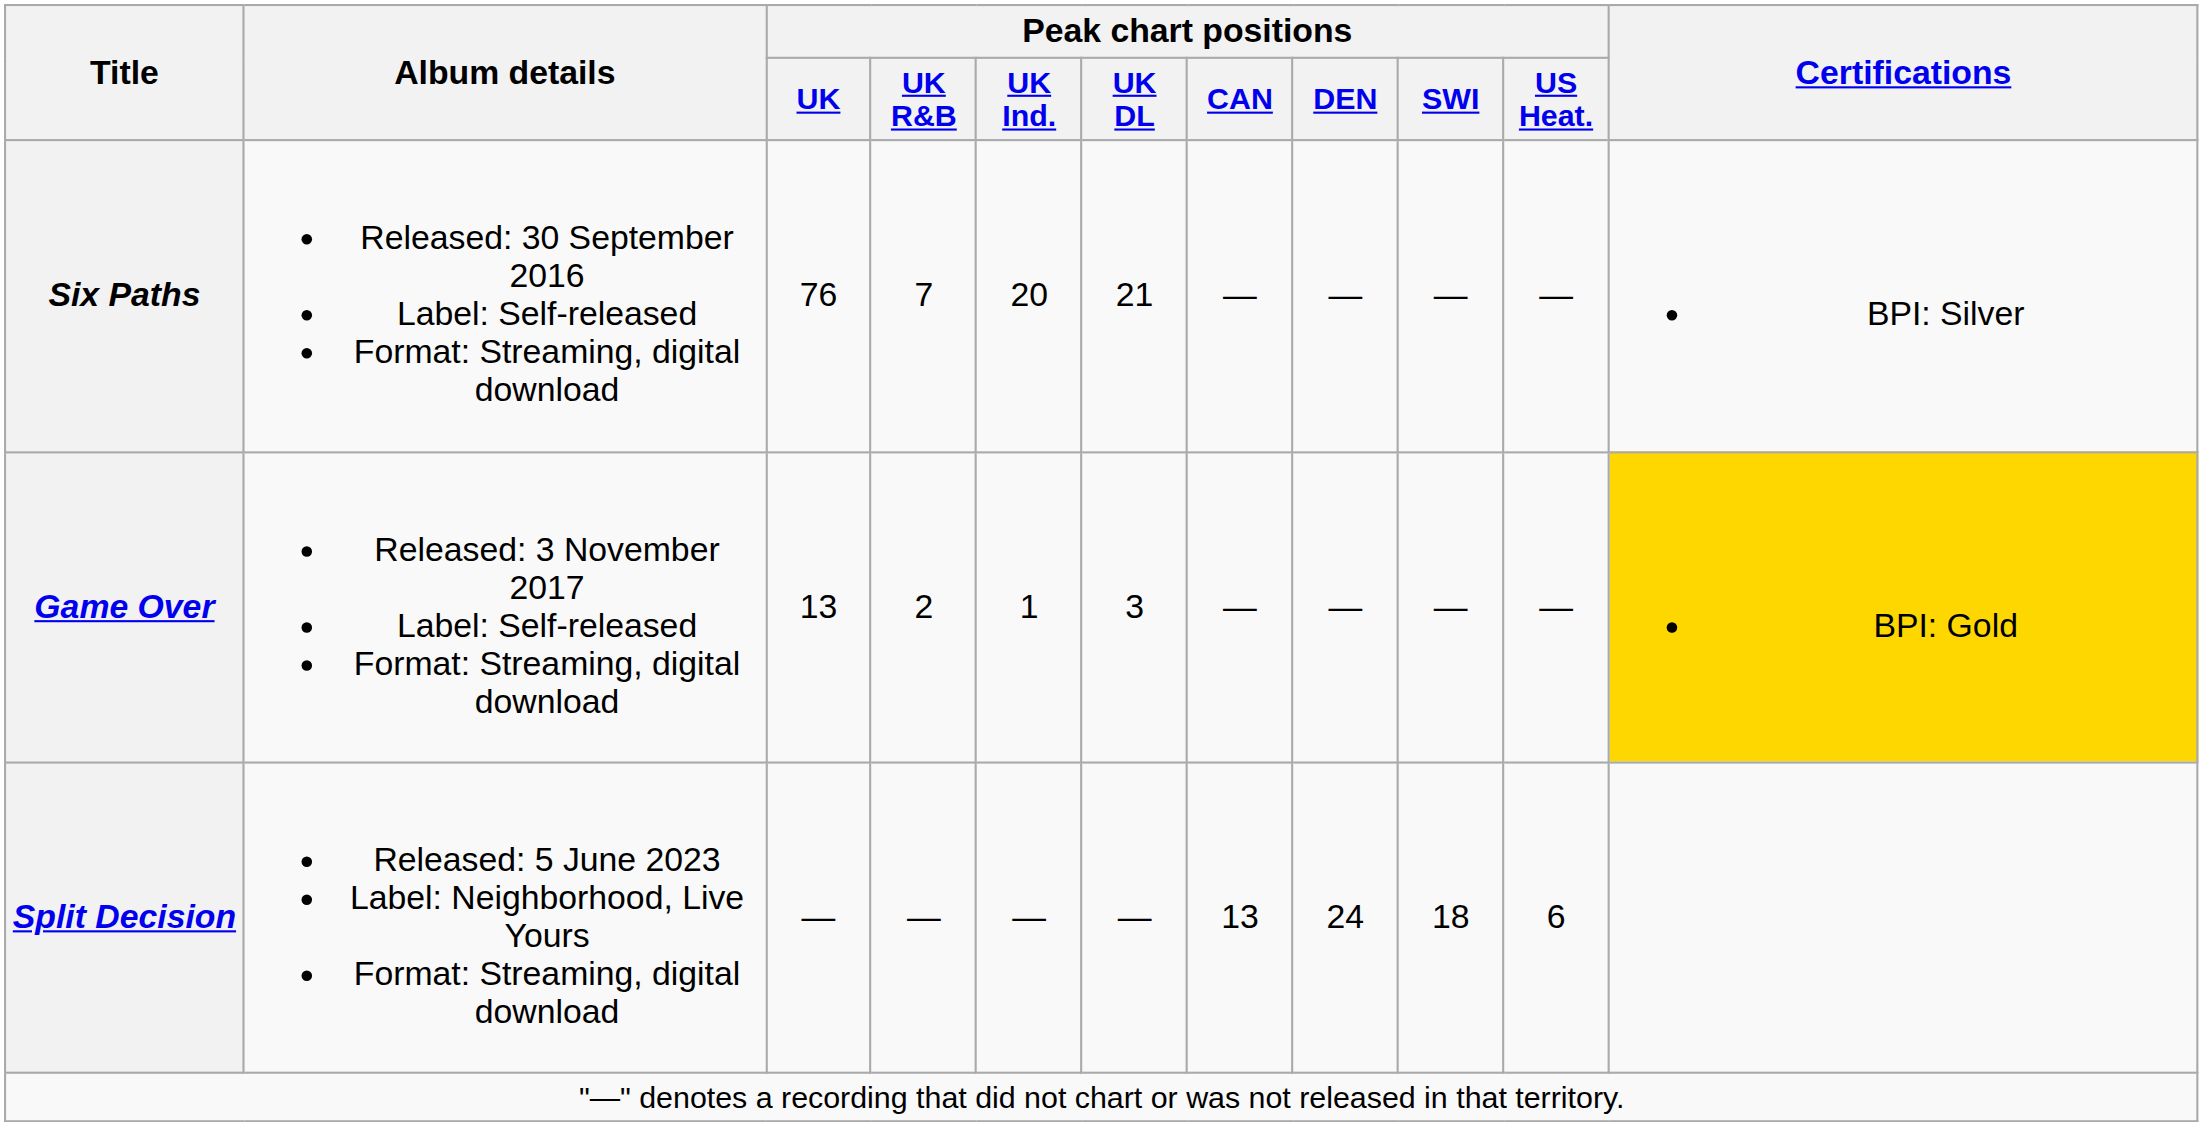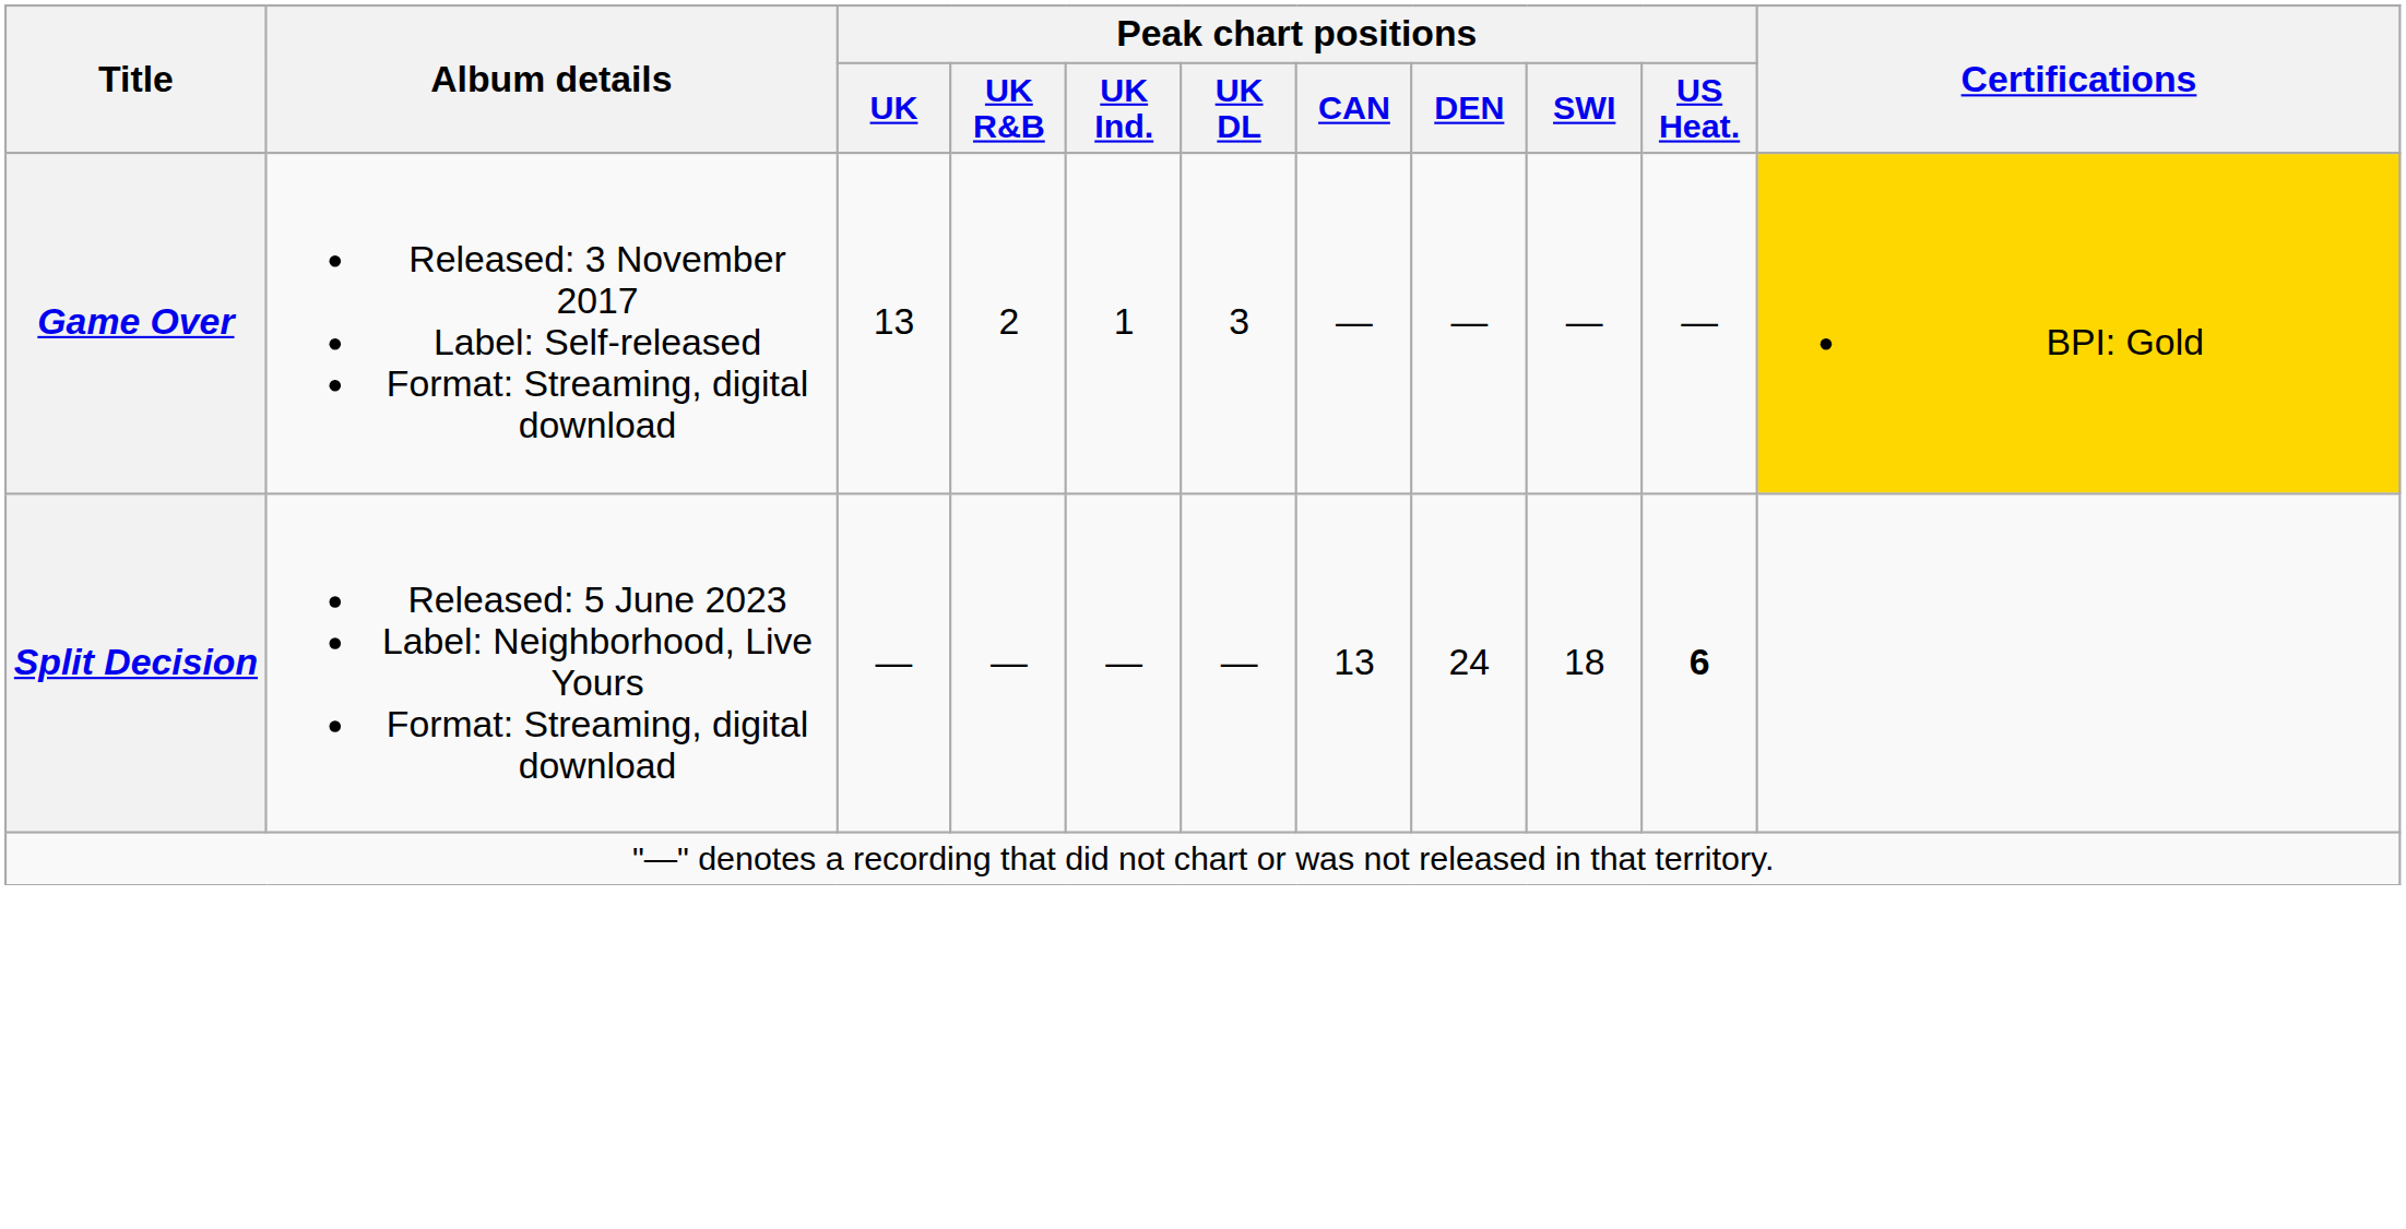 <table class="wikitable plainrowheaders" style="text-align:center;" border="1">
 <tr>
 <th scope="col" rowspan="2">Title</th>
 <th scope="col" rowspan="2" style="width:15em;">Album details</th>
 <th scope="col" colspan="8">Peak chart positions</th>
 <th scope="col" rowspan="2" style="width:17em;"><a href='#'>Certifications</a></th>
 </tr>
 <tr>
 <th scope="col" style="width:3em;font-size:90%;"><a href='#'>UK</a><br></th>
 <th scope="col" style="width:3em;font-size:90%;"><a href='#'>UK<br>R&B</a></th>
 <th scope="col" style="width:3em;font-size:90%;"><a href='#'>UK<br>Ind.</a></th>
 <th scope="col" style="width:3em;font-size:90%;"><a href='#'>UK<br>DL</a></th>
 <th scope="col" style="width:3em;font-size:90%;"><a href='#'>CAN</a><br></th>
 <th scope="col" style="width:3em;font-size:90%;"><a href='#'>DEN</a><br></th>
 <th scope="col" style="width:3em;font-size:90%;"><a href='#'>SWI</a><br></th>
 <th scope="col" style="width:3em;font-size:90%;"><a href='#'>US<br>Heat.</a><br></th>
-</tr>
-<tr>
-<th scope="row"><em>Six Paths</em></th>
-<td><br><ul><li>Released: 30 September 2016</li><li>Label: Self-released</li><li>Format: Streaming, digital download</li></ul></td>
-<td>76</td>
-<td>7</td>
-<td>20</td>
-<td>21</td>
-<td>—</td>
-<td>—</td>
-<td>—</td>
-<td>—</td>
-<td><br><ul><li>BPI: Silver</li></ul></td>
 </tr>
 <tr>
 <th scope="row"><em><a href='#'>Game Over</a></em></th>
 <td><br><ul><li>Released: 3 November 2017</li><li>Label: Self-released</li><li>Format: Streaming, digital download</li></ul></td>
 <td>13</td>
 <td>2</td>
 <td>1</td>
 <td>3</td>
 <td>—</td>
 <td>—</td>
 <td>—</td>
 <td>—</td>
 <td style="background: gold;"><br><ul><li>BPI: Gold</li></ul></td>
 </tr>
 <tr>
 <th scope="row"><em><a href='#'>Split Decision</a></em> </th>
 <td><br><ul><li>Released: 5 June 2023</li><li>Label: Neighborhood, Live Yours</li><li>Format: Streaming, digital download</li></ul></td>
 <td>—</td>
 <td>—</td>
 <td>—</td>
 <td>—</td>
 <td>13</td>
 <td>24</td>
 <td>18</td>
-<td>6</td>
+<td><strong>6</strong></td>
 <td></td>
 </tr>
 <tr>
 <td colspan="11" style="font-size:90%">"—" denotes a recording that did not chart or was not released in that territory.</td>
 </tr>
 </table>
